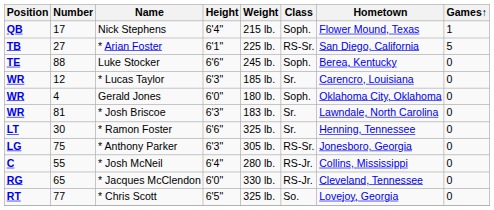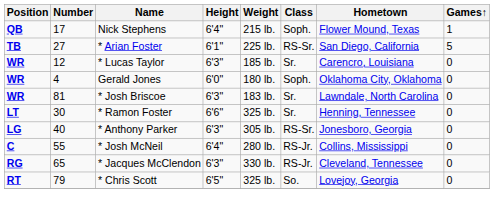 <table class="wikitable">
 <tr>
 <th><strong>Position</strong></th>
 <th><strong>Number</strong></th>
 <th><strong>Name</strong></th>
 <th><strong>Height</strong></th>
 <th><strong>Weight</strong></th>
 <th><strong>Class</strong></th>
 <th><strong>Hometown</strong></th>
 <th><strong>Games↑</strong></th>
 </tr>
 <tr>
 <td><strong><a href='#'>QB</a></strong></td>
 <td>17</td>
 <td>Nick Stephens</td>
 <td>6'4"</td>
 <td>215 lb.</td>
 <td>Soph.</td>
 <td><a href='#'>Flower Mound, Texas</a></td>
 <td>1</td>
 </tr>
 <tr>
 <td><strong><a href='#'>TB</a></strong></td>
 <td>27</td>
 <td>* <a href='#'>Arian Foster</a></td>
 <td>6'1"</td>
 <td>225 lb.</td>
 <td>RS-Sr.</td>
 <td><a href='#'>San Diego, California</a></td>
 <td>5</td>
-</tr>
-<tr>
-<td><strong><a href='#'>TE</a></strong></td>
-<td>88</td>
-<td>Luke Stocker</td>
-<td>6'6"</td>
-<td>245 lb.</td>
-<td>Soph.</td>
-<td><a href='#'>Berea, Kentucky</a></td>
-<td>0</td>
 </tr>
 <tr>
 <td><strong><a href='#'>WR</a></strong></td>
 <td>12</td>
 <td>* Lucas Taylor</td>
 <td>6'3"</td>
 <td>185 lb.</td>
 <td>Sr.</td>
 <td><a href='#'>Carencro, Louisiana</a></td>
 <td>0</td>
 </tr>
 <tr>
 <td><strong><a href='#'>WR</a></strong></td>
 <td>4</td>
 <td>Gerald Jones</td>
 <td>6'0"</td>
 <td>180 lb.</td>
 <td>Soph.</td>
 <td><a href='#'>Oklahoma City, Oklahoma</a></td>
 <td>0</td>
 </tr>
 <tr>
 <td><strong><a href='#'>WR</a></strong></td>
 <td>81</td>
 <td>* Josh Briscoe</td>
 <td>6'3"</td>
 <td>183 lb.</td>
 <td>Sr.</td>
 <td><a href='#'>Lawndale, North Carolina</a></td>
 <td>0</td>
 </tr>
 <tr>
 <td><strong><a href='#'>LT</a></strong></td>
 <td>30</td>
 <td>* Ramon Foster</td>
 <td>6'6"</td>
 <td>325 lb.</td>
 <td>Sr.</td>
 <td><a href='#'>Henning, Tennessee</a></td>
 <td>0</td>
 </tr>
 <tr>
 <td><strong><a href='#'>LG</a></strong></td>
-<td>75</td>
+<td>40</td>
 <td>* Anthony Parker</td>
 <td>6'3"</td>
 <td>305 lb.</td>
 <td>RS-Sr.</td>
 <td><a href='#'>Jonesboro, Georgia</a></td>
 <td>0</td>
 </tr>
 <tr>
 <td><strong><a href='#'>C</a></strong></td>
 <td>55</td>
 <td>* Josh McNeil</td>
 <td>6'4"</td>
 <td>280 lb.</td>
 <td>RS-Jr.</td>
 <td><a href='#'>Collins, Mississippi</a></td>
 <td>0</td>
 </tr>
 <tr>
 <td><strong><a href='#'>RG</a></strong></td>
 <td>65</td>
 <td>* Jacques McClendon</td>
-<td>6'0"</td>
+<td>6'3"</td>
 <td>330 lb.</td>
 <td>RS-Jr.</td>
 <td><a href='#'>Cleveland, Tennessee</a></td>
 <td>0</td>
 </tr>
 <tr>
 <td><strong><a href='#'>RT</a></strong></td>
-<td>77</td>
+<td>79</td>
 <td>* Chris Scott</td>
 <td>6'5"</td>
 <td>325 lb.</td>
 <td>So.</td>
 <td><a href='#'>Lovejoy, Georgia</a></td>
 <td>0</td>
 </tr>
 <tr>
 </tr>
 </table>
